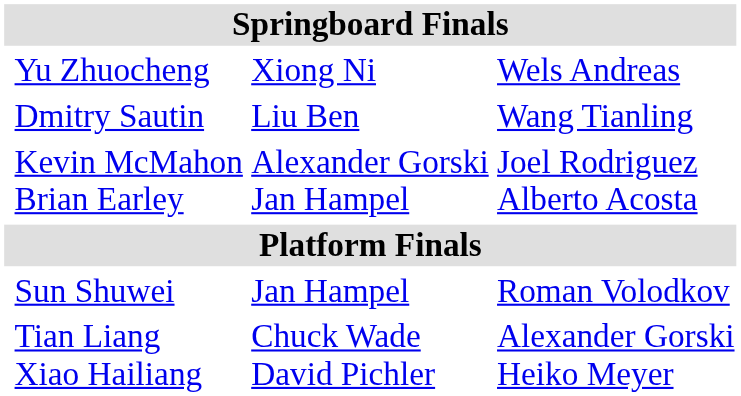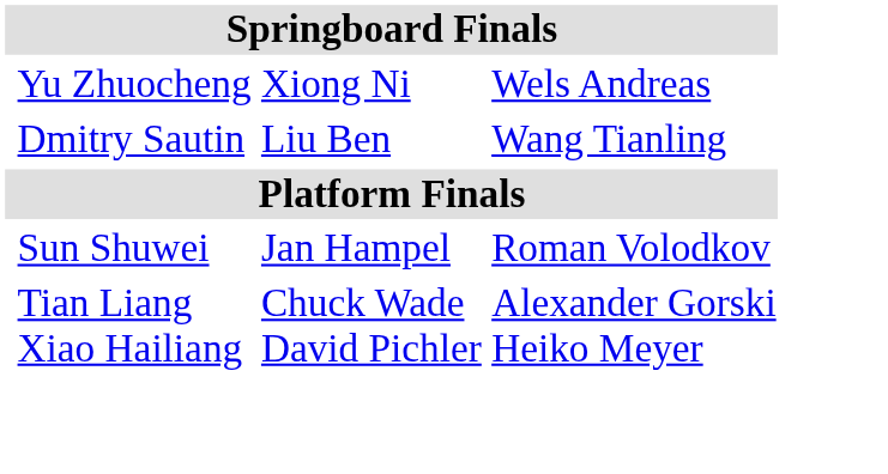 <table>
 <tr bgcolor="DFDFDF">
 <td colspan="4" align="center"><strong>Springboard Finals</strong></td>
 </tr>
 <tr>
 <th scope=row style="text-align:left"></th>
 <td><a href='#'>Yu Zhuocheng</a><br><small></small></td>
 <td><a href='#'>Xiong Ni</a><br><small></small></td>
 <td><a href='#'>Wels Andreas</a><br><small></small></td>
 </tr>
 <tr>
 <th scope=row style="text-align:left"></th>
 <td><a href='#'>Dmitry Sautin</a><br><small></small></td>
 <td><a href='#'>Liu Ben</a><br><small></small></td>
 <td><a href='#'>Wang Tianling</a><br><small></small></td>
-</tr>
-<tr>
-<th scope=row style="text-align:left"></th>
-<td><a href='#'>Kevin McMahon</a><br><a href='#'>Brian Earley</a><br><small></small></td>
-<td><a href='#'>Alexander Gorski</a><br><a href='#'>Jan Hampel</a><br><small></small></td>
-<td><a href='#'>Joel Rodriguez</a><br><a href='#'>Alberto Acosta</a><br><small></small></td>
 </tr>
 <tr bgcolor="DFDFDF">
 <td colspan="4" align="center"><strong>Platform Finals</strong></td>
 </tr>
 <tr>
 <th scope=row style="text-align:left"></th>
 <td><a href='#'>Sun Shuwei</a><br><small></small></td>
 <td><a href='#'>Jan Hampel</a><br><small></small></td>
 <td><a href='#'>Roman Volodkov</a><br><small></small></td>
 </tr>
 <tr>
 <th scope=row style="text-align:left"></th>
 <td><a href='#'>Tian Liang</a><br><a href='#'>Xiao Hailiang</a><br><small></small></td>
 <td><a href='#'>Chuck Wade</a><br><a href='#'>David Pichler</a><br><small></small></td>
 <td><a href='#'>Alexander Gorski</a><br><a href='#'>Heiko Meyer</a><br><small></small></td>
 </tr>
 </table>
